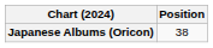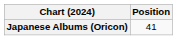 <table class="wikitable plainrowheaders" style="text-align:center">
 <tr>
 <th scope="col">Chart (2024)</th>
 <th scope="col">Position</th>
 </tr>
 <tr>
 <th scope="row">Japanese Albums (Oricon)</th>
-<td>38</td>
+<td>41</td>
 </tr>
 </table>
